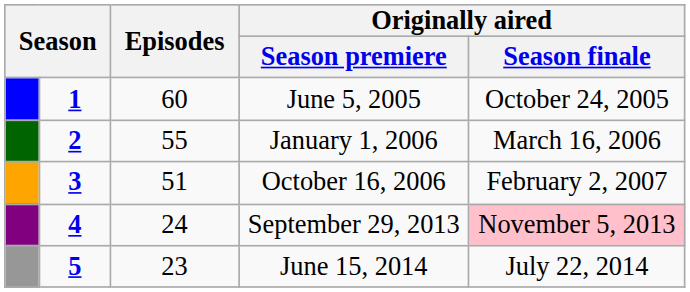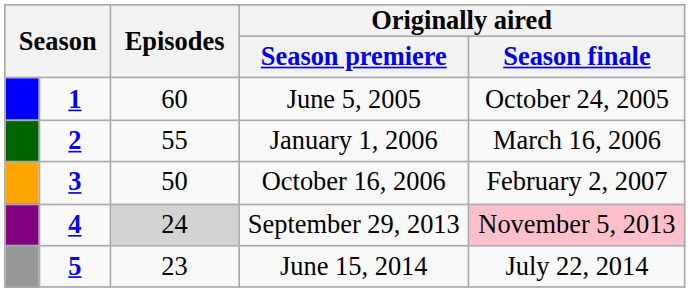 <table class="wikitable" style="text-align:center">
 <tr>
 <th style="padding:0 8px;" colspan="2" rowspan="2">Season</th>
 <th style="padding:0 8px;" rowspan="2">Episodes</th>
 <th style="padding:0 80px;" colspan="2">Originally aired</th>
 </tr>
 <tr>
 <th><a href='#'>Season premiere</a></th>
 <th><a href='#'>Season finale</a></th>
 </tr>
 <tr>
 <td style="background:#00f; height:10px;"></td>
 <td><strong><a href='#'>1</a></strong></td>
 <td>60</td>
 <td>June 5, 2005</td>
 <td>October 24, 2005</td>
 </tr>
 <tr>
 <td style="background:#006400; height:10px;"></td>
 <td><strong><a href='#'>2</a></strong></td>
 <td>55</td>
 <td>January 1, 2006</td>
 <td>March 16, 2006</td>
 </tr>
 <tr>
 <td style="background:orange; height:10px;"></td>
 <td><strong><a href='#'>3</a></strong></td>
-<td>51</td>
+<td>50</td>
 <td>October 16, 2006</td>
 <td>February 2, 2007</td>
 </tr>
 <tr>
 <td style="background:purple; height:10px;"></td>
 <td><strong><a href='#'>4</a></strong></td>
-<td>24</td>
+<td style="background: lightgrey;">24</td>
 <td>September 29, 2013</td>
 <td style="background: pink;">November 5, 2013</td>
 </tr>
 <tr>
 <td style="background:#979797; height:10px;"></td>
 <td><strong><a href='#'>5</a></strong></td>
 <td>23</td>
 <td>June 15, 2014</td>
 <td>July 22, 2014</td>
 </tr>
 </table>
